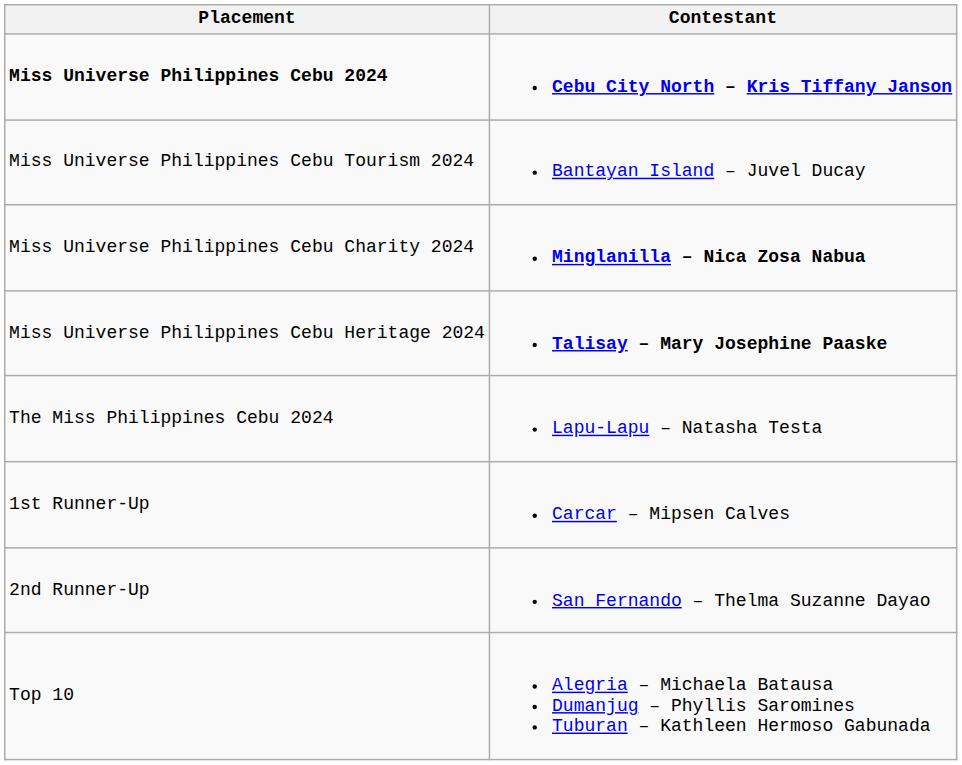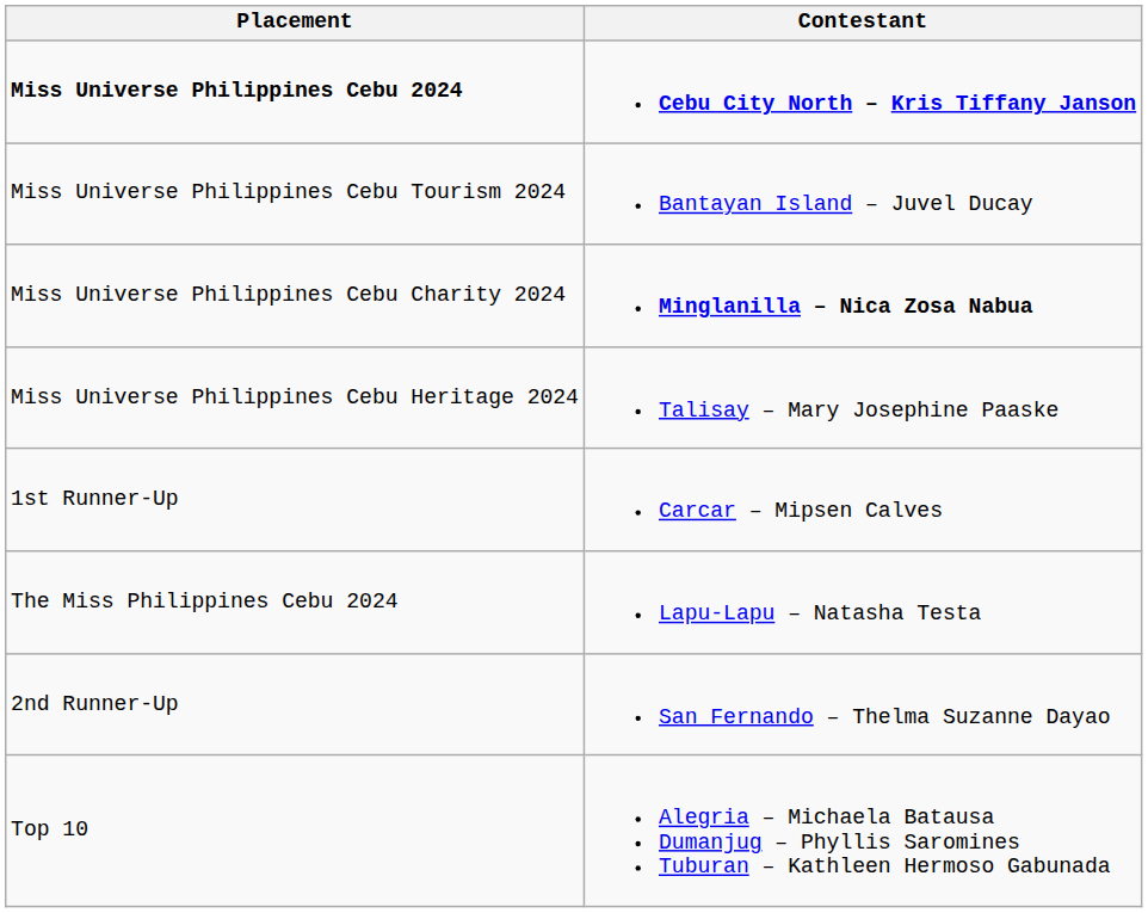 <table class="wikitable sortable" style="font-size: 95%;">
 <tr>
 <th>Placement</th>
 <th>Contestant</th>
 </tr>
 <tr>
 <td><strong>Miss Universe Philippines Cebu 2024</strong></td>
 <td><br><ul><li><strong><a href='#'>Cebu City North</a> – <a href='#'>Kris Tiffany Janson</a></strong></li></ul></td>
 </tr>
 <tr>
 <td>Miss Universe Philippines Cebu Tourism 2024<br></td>
 <td><br><ul><li><a href='#'>Bantayan Island</a> – Juvel Ducay</li></ul></td>
 </tr>
 <tr>
 <td>Miss Universe Philippines Cebu Charity 2024<br></td>
 <td><strong><br><ul><li><a href='#'>Minglanilla</a> – Nica Zosa Nabua</li></ul></strong></td>
 </tr>
 <tr>
 <td>Miss Universe Philippines Cebu Heritage 2024<br></td>
-<td><strong><br><ul><li><a href='#'>Talisay</a> – Mary Josephine Paaske</li></ul></strong></td>
+<td><br><ul><li><a href='#'>Talisay</a> – Mary Josephine Paaske</li></ul></td>
+</tr>
+<tr>
+<td>1st Runner-Up <br></td>
+<td><br><ul><li><a href='#'>Carcar</a> – Mipsen Calves</li></ul></td>
 </tr>
 <tr>
 <td>The Miss Philippines Cebu 2024</td>
 <td><br><ul><li><a href='#'>Lapu-Lapu</a> – Natasha Testa</li></ul></td>
-</tr>
-<tr>
-<td>1st Runner-Up <br></td>
-<td><br><ul><li><a href='#'>Carcar</a> – Mipsen Calves</li></ul></td>
 </tr>
 <tr>
 <td>2nd Runner-Up <br></td>
 <td><br><ul><li><a href='#'>San Fernando</a> – Thelma Suzanne Dayao</li></ul></td>
 </tr>
 <tr>
 <td>Top 10</td>
 <td><br><ul><li><a href='#'>Alegria</a> – Michaela Batausa</li><li><a href='#'>Dumanjug</a> – Phyllis Saromines</li><li><a href='#'>Tuburan</a> – Kathleen Hermoso Gabunada</li></ul></td>
 </tr>
 </table>
